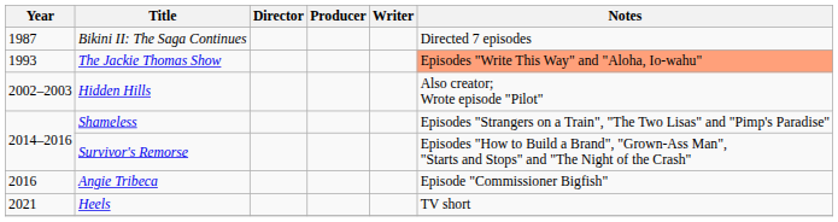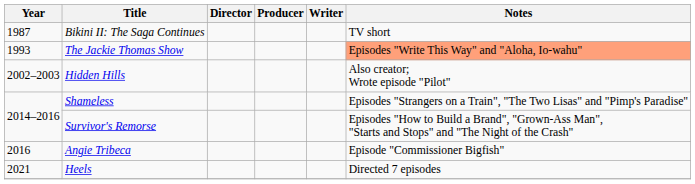 <table class="wikitable">
 <tr>
 <th>Year</th>
 <th>Title</th>
 <th>Director</th>
 <th>Producer</th>
 <th>Writer</th>
 <th>Notes</th>
 </tr>
 <tr>
 <td>1987</td>
 <td><em>Bikini II: The Saga Continues</em></td>
 <td></td>
 <td></td>
 <td></td>
-<td>Directed 7 episodes</td>
+<td>TV short</td>
 </tr>
 <tr>
 <td>1993</td>
 <td><em><a href='#'>The Jackie Thomas Show</a></em></td>
 <td></td>
 <td></td>
 <td></td>
 <td style="background: lightsalmon;">Episodes "Write This Way" and "Aloha, Io-wahu"</td>
 </tr>
 <tr>
 <td>2002–2003</td>
 <td><em><a href='#'>Hidden Hills</a></em></td>
 <td></td>
 <td></td>
 <td></td>
 <td>Also creator;<br>Wrote episode "Pilot"</td>
 </tr>
 <tr>
 <td rowspan=2>2014–2016</td>
 <td><em><a href='#'>Shameless</a></em></td>
 <td></td>
 <td></td>
 <td></td>
 <td>Episodes "Strangers on a Train", "The Two Lisas" and "Pimp's Paradise"</td>
 </tr>
 <tr>
 <td><em><a href='#'>Survivor's Remorse</a></em></td>
 <td></td>
 <td></td>
 <td></td>
 <td>Episodes "How to Build a Brand", "Grown-Ass Man",<br>"Starts and Stops" and "The Night of the Crash"</td>
 </tr>
 <tr>
 <td>2016</td>
 <td><em><a href='#'>Angie Tribeca</a></em></td>
 <td></td>
 <td></td>
 <td></td>
 <td>Episode "Commissioner Bigfish"</td>
 </tr>
 <tr>
 <td>2021</td>
 <td><em><a href='#'>Heels</a></em></td>
 <td></td>
 <td></td>
 <td></td>
-<td>TV short</td>
+<td>Directed 7 episodes</td>
 </tr>
 <tr>
 </tr>
 </table>
